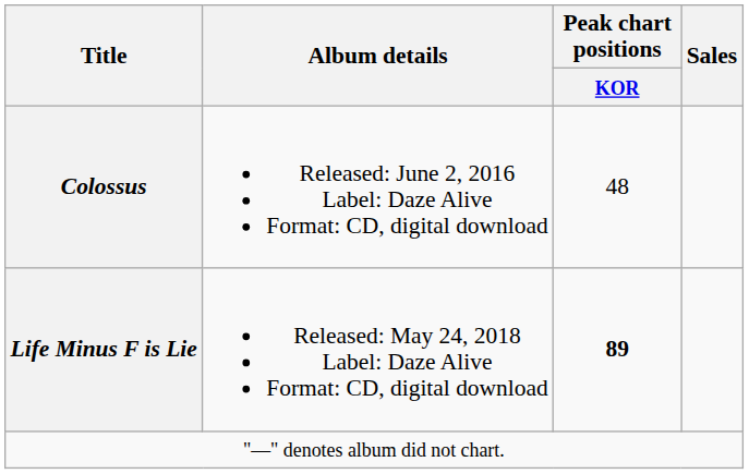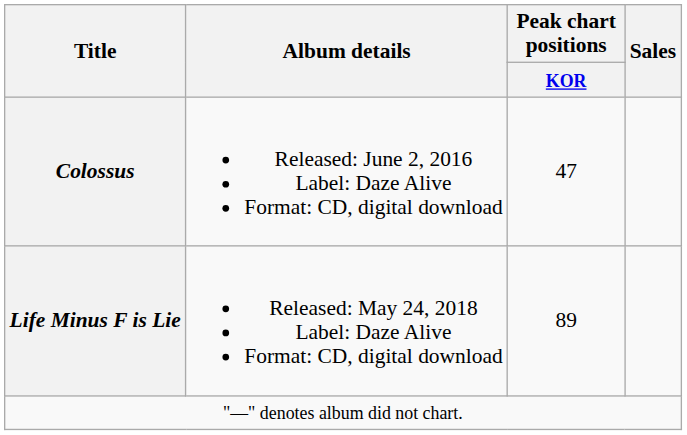 <table class="wikitable plainrowheaders" style="text-align:center;">
 <tr>
 <th scope="col" rowspan="2">Title</th>
 <th scope="col" rowspan="2">Album details</th>
 <th scope="col" colspan="1" style="width:5em;">Peak chart positions</th>
 <th scope="col" rowspan="2">Sales</th>
 </tr>
 <tr>
 <th><small><a href='#'>KOR</a></small><br></th>
 </tr>
 <tr>
 <th scope="row"><em>Colossus</em></th>
 <td><br><ul><li>Released: June 2, 2016</li><li>Label: Daze Alive</li><li>Format: CD, digital download</li></ul></td>
-<td>48</td>
+<td>47</td>
 <td></td>
 </tr>
 <tr>
 <th scope="row"><em>Life Minus F is Lie</em></th>
 <td><br><ul><li>Released: May 24, 2018</li><li>Label: Daze Alive</li><li>Format: CD, digital download</li></ul></td>
-<td><strong>89</strong></td>
+<td>89</td>
 <td></td>
 </tr>
 <tr>
 <td colspan="4"><small>"—" denotes album did not chart.</small></td>
 </tr>
 </table>
